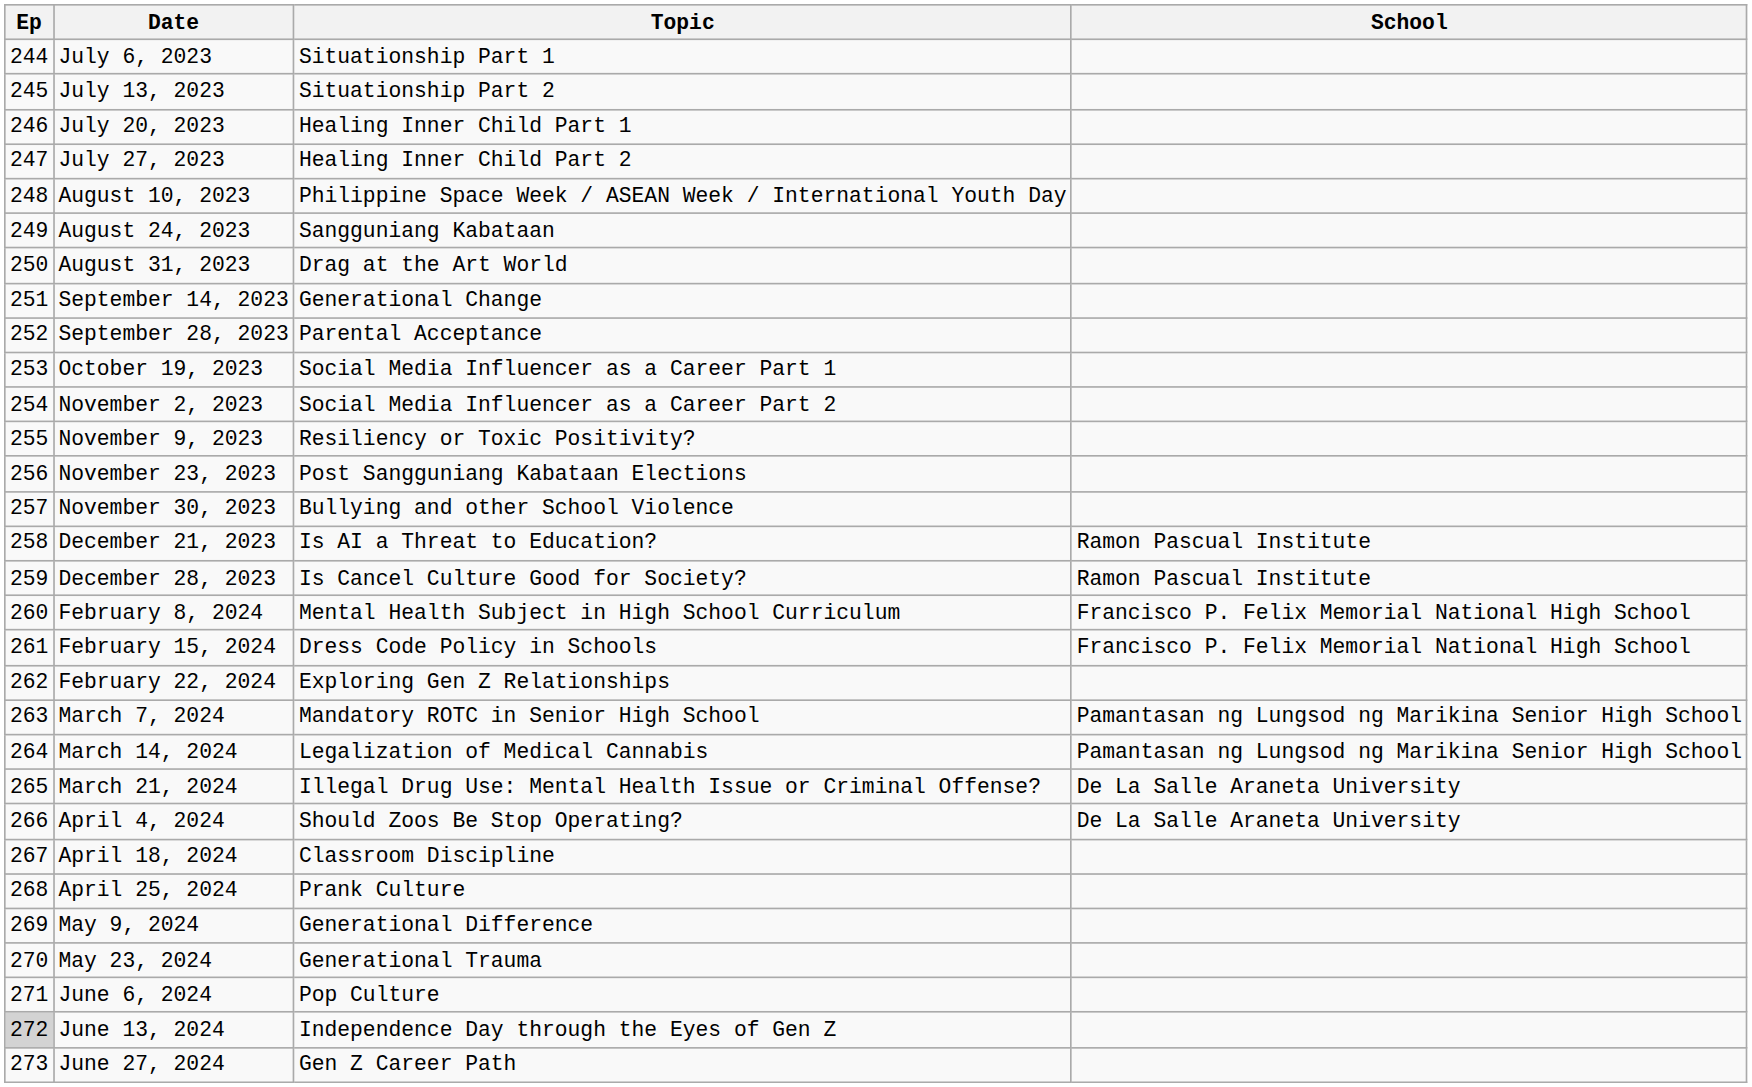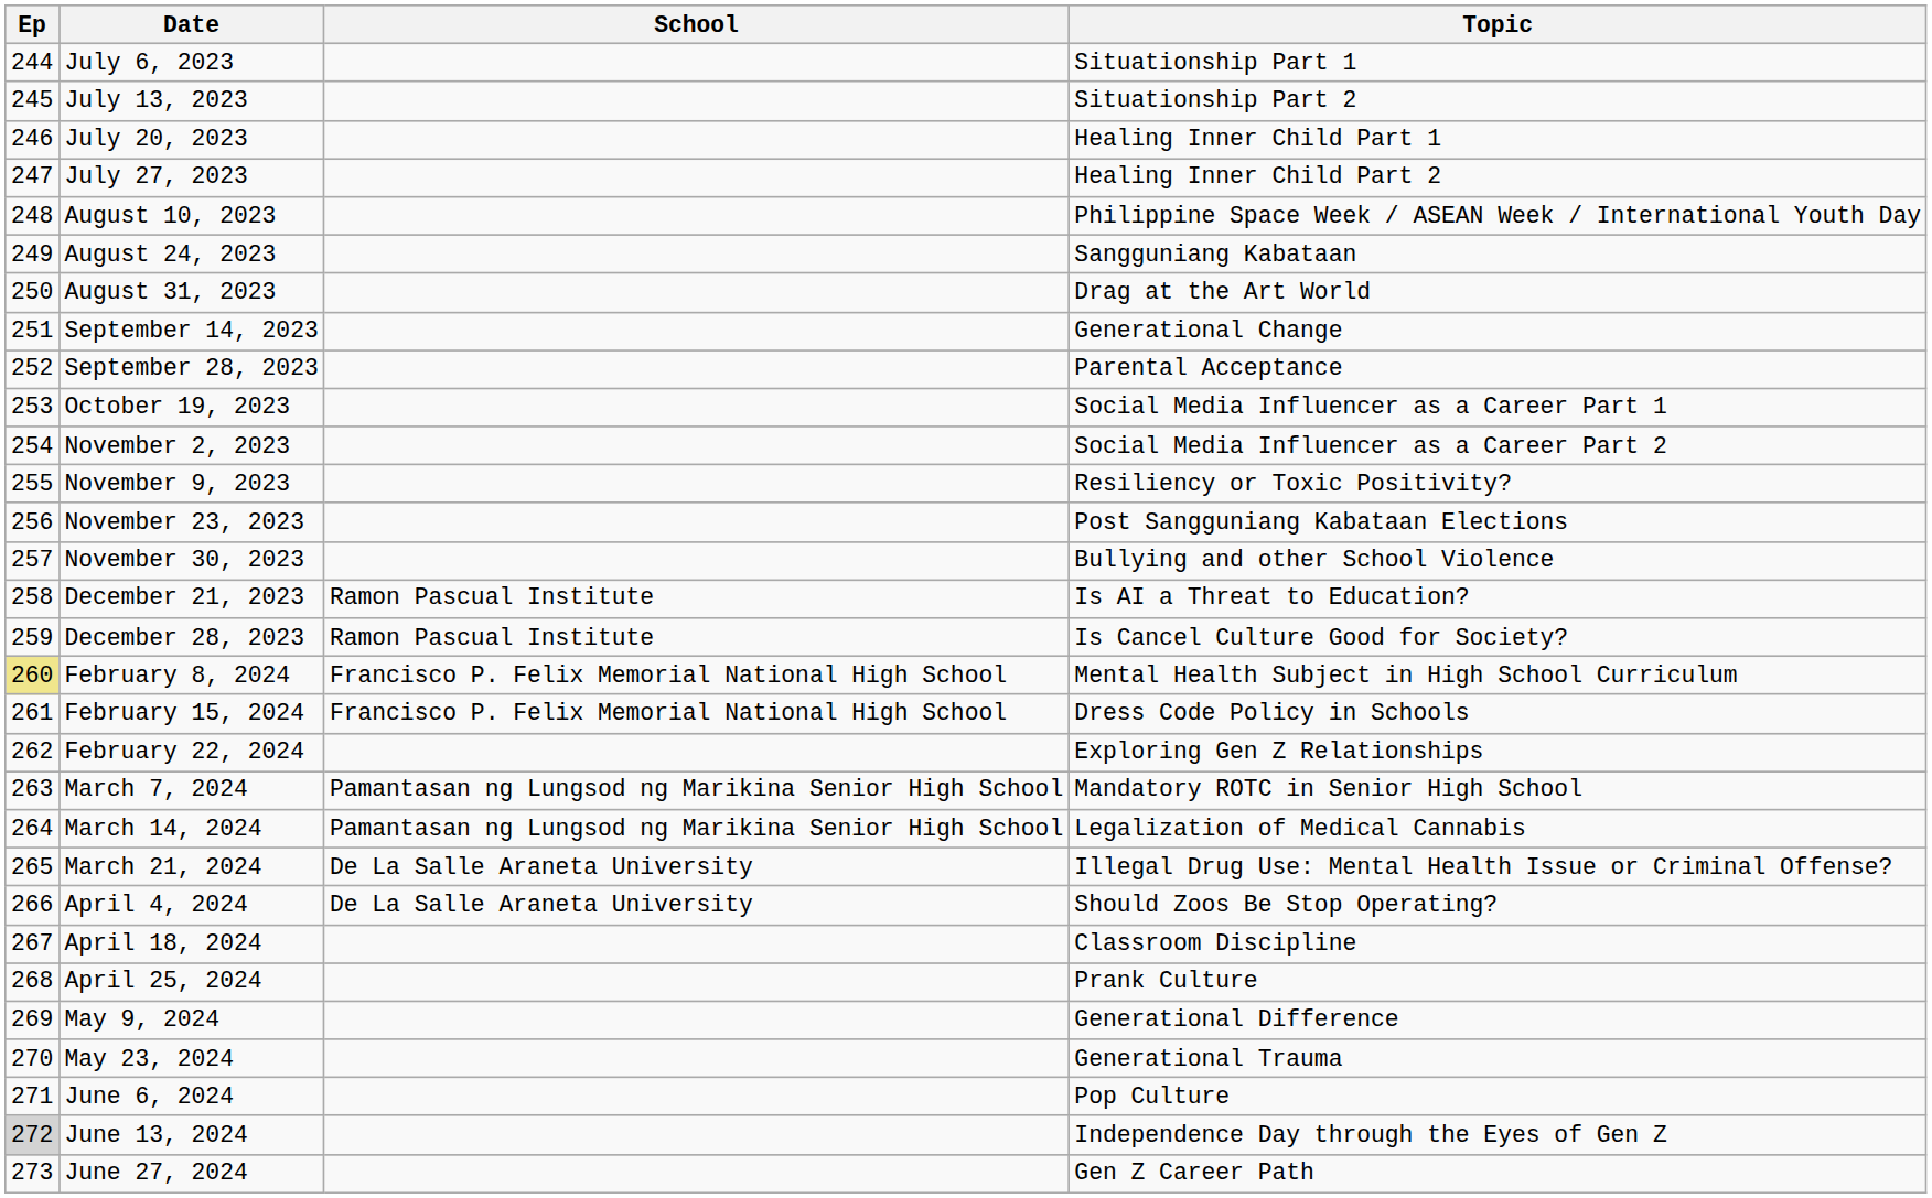 <table class="wikitable table">
 <tr>
 <th>Ep</th>
 <th>Date</th>
+<th>School</th>
 <th>Topic</th>
-<th>School</th>
 </tr>
 <tr>
 <td>244</td>
 <td>July 6, 2023</td>
+<td></td>
 <td>Situationship Part 1</td>
-<td></td>
 </tr>
 <tr>
 <td>245</td>
 <td>July 13, 2023</td>
+<td></td>
 <td>Situationship Part 2</td>
-<td></td>
 </tr>
 <tr>
 <td>246</td>
 <td>July 20, 2023</td>
+<td></td>
 <td>Healing Inner Child Part 1</td>
-<td></td>
 </tr>
 <tr>
 <td>247</td>
 <td>July 27, 2023</td>
+<td></td>
 <td>Healing Inner Child Part 2</td>
-<td></td>
 </tr>
 <tr>
 <td>248</td>
 <td>August 10, 2023</td>
+<td></td>
 <td>Philippine Space Week / ASEAN Week / International Youth Day</td>
-<td></td>
 </tr>
 <tr>
 <td>249</td>
 <td>August 24, 2023</td>
+<td></td>
 <td>Sangguniang Kabataan</td>
-<td></td>
 </tr>
 <tr>
 <td>250</td>
 <td>August 31, 2023</td>
+<td></td>
 <td>Drag at the Art World</td>
-<td></td>
 </tr>
 <tr>
 <td>251</td>
 <td>September 14, 2023</td>
+<td></td>
 <td>Generational Change</td>
-<td></td>
 </tr>
 <tr>
 <td>252</td>
 <td>September 28, 2023</td>
+<td></td>
 <td>Parental Acceptance</td>
-<td></td>
 </tr>
 <tr>
 <td>253</td>
 <td>October 19, 2023</td>
+<td></td>
 <td>Social Media Influencer as a Career Part 1</td>
-<td></td>
 </tr>
 <tr>
 <td>254</td>
 <td>November 2, 2023</td>
+<td></td>
 <td>Social Media Influencer as a Career Part 2</td>
-<td></td>
 </tr>
 <tr>
 <td>255</td>
 <td>November 9, 2023</td>
+<td></td>
 <td>Resiliency or Toxic Positivity?</td>
-<td></td>
 </tr>
 <tr>
 <td>256</td>
 <td>November 23, 2023</td>
+<td></td>
 <td>Post Sangguniang Kabataan Elections</td>
-<td></td>
 </tr>
 <tr>
 <td>257</td>
 <td>November 30, 2023</td>
+<td></td>
 <td>Bullying and other School Violence</td>
-<td></td>
 </tr>
 <tr>
 <td>258</td>
 <td>December 21, 2023</td>
+<td>Ramon Pascual Institute</td>
 <td>Is AI a Threat to Education?</td>
-<td>Ramon Pascual Institute</td>
 </tr>
 <tr>
 <td>259</td>
 <td>December 28, 2023</td>
+<td>Ramon Pascual Institute</td>
 <td>Is Cancel Culture Good for Society?</td>
-<td>Ramon Pascual Institute</td>
 </tr>
 <tr>
-<td>260</td>
+<td style="background: khaki;">260</td>
 <td>February 8, 2024</td>
+<td>Francisco P. Felix Memorial National High School</td>
 <td>Mental Health Subject in High School Curriculum</td>
-<td>Francisco P. Felix Memorial National High School</td>
 </tr>
 <tr>
 <td>261</td>
 <td>February 15, 2024</td>
+<td>Francisco P. Felix Memorial National High School</td>
 <td>Dress Code Policy in Schools</td>
-<td>Francisco P. Felix Memorial National High School</td>
 </tr>
 <tr>
 <td>262</td>
 <td>February 22, 2024</td>
+<td></td>
 <td>Exploring Gen Z Relationships</td>
-<td></td>
 </tr>
 <tr>
 <td>263</td>
 <td>March 7, 2024</td>
+<td>Pamantasan ng Lungsod ng Marikina Senior High School</td>
 <td>Mandatory ROTC in Senior High School</td>
-<td>Pamantasan ng Lungsod ng Marikina Senior High School</td>
 </tr>
 <tr>
 <td>264</td>
 <td>March 14, 2024</td>
+<td>Pamantasan ng Lungsod ng Marikina Senior High School</td>
 <td>Legalization of Medical Cannabis</td>
-<td>Pamantasan ng Lungsod ng Marikina Senior High School</td>
 </tr>
 <tr>
 <td>265</td>
 <td>March 21, 2024</td>
+<td>De La Salle Araneta University</td>
 <td>Illegal Drug Use: Mental Health Issue or Criminal Offense?</td>
-<td>De La Salle Araneta University</td>
 </tr>
 <tr>
 <td>266</td>
 <td>April 4, 2024</td>
+<td>De La Salle Araneta University</td>
 <td>Should Zoos Be Stop Operating?</td>
-<td>De La Salle Araneta University</td>
 </tr>
 <tr>
 <td>267</td>
 <td>April 18, 2024</td>
+<td></td>
 <td>Classroom Discipline</td>
-<td></td>
 </tr>
 <tr>
 <td>268</td>
 <td>April 25, 2024</td>
+<td></td>
 <td>Prank Culture</td>
-<td></td>
 </tr>
 <tr>
 <td>269</td>
 <td>May 9, 2024</td>
+<td></td>
 <td>Generational Difference</td>
-<td></td>
 </tr>
 <tr>
 <td>270</td>
 <td>May 23, 2024</td>
+<td></td>
 <td>Generational Trauma</td>
-<td></td>
 </tr>
 <tr>
 <td>271</td>
 <td>June 6, 2024</td>
+<td></td>
 <td>Pop Culture</td>
-<td></td>
 </tr>
 <tr>
 <td style="background: lightgrey;">272</td>
 <td>June 13, 2024</td>
+<td></td>
 <td>Independence Day through the Eyes of Gen Z</td>
-<td></td>
 </tr>
 <tr>
 <td>273</td>
 <td>June 27, 2024</td>
+<td></td>
 <td>Gen Z Career Path</td>
-<td></td>
 </tr>
 </table>
